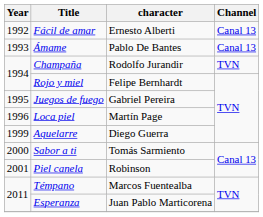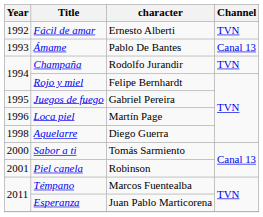 <table class="wikitable sortable">
 <tr>
 <th>Year</th>
 <th>Title</th>
 <th>character</th>
 <th>Channel</th>
 </tr>
 <tr>
 <td>1992</td>
 <td><em><a href='#'>Fácil de amar</a></em></td>
 <td>Ernesto Alberti</td>
-<td><a href='#'>Canal 13</a></td>
+<td><a href='#'>TVN</a></td>
 </tr>
 <tr>
 <td>1993</td>
 <td><em><a href='#'>Ámame</a></em></td>
 <td>Pablo De Bantes</td>
 <td><a href='#'>Canal 13</a></td>
 </tr>
 <tr>
 <td rowspan="2">1994</td>
 <td><em><a href='#'>Champaña</a></em></td>
 <td>Rodolfo Jurandir</td>
 <td><a href='#'>TVN</a></td>
 </tr>
 <tr>
 <td><em><a href='#'>Rojo y miel</a></em></td>
 <td>Felipe Bernhardt</td>
 <td rowspan="4"><a href='#'>TVN</a></td>
 </tr>
 <tr>
 <td>1995</td>
 <td><em><a href='#'>Juegos de fuego</a></em></td>
 <td>Gabriel Pereira</td>
 </tr>
 <tr>
 <td>1996</td>
 <td><em><a href='#'>Loca piel</a></em></td>
 <td>Martín Page</td>
 </tr>
 <tr>
-<td>1999</td>
+<td>1998</td>
 <td><em><a href='#'>Aquelarre</a></em></td>
 <td>Diego Guerra</td>
 </tr>
 <tr>
 <td>2000</td>
 <td><em><a href='#'>Sabor a ti</a></em></td>
 <td>Tomás Sarmiento</td>
 <td rowspan="2"><a href='#'>Canal 13</a></td>
 </tr>
 <tr>
 <td>2001</td>
 <td><em><a href='#'>Piel canela</a></em></td>
 <td>Robinson</td>
 </tr>
 <tr>
 <td rowspan="2">2011</td>
 <td><em><a href='#'>Témpano</a></em></td>
 <td>Marcos Fuentealba</td>
 <td rowspan="2"><a href='#'>TVN</a></td>
 </tr>
 <tr>
 <td><em><a href='#'>Esperanza</a></em></td>
 <td>Juan Pablo Marticorena</td>
 </tr>
 <tr>
 </tr>
 </table>
